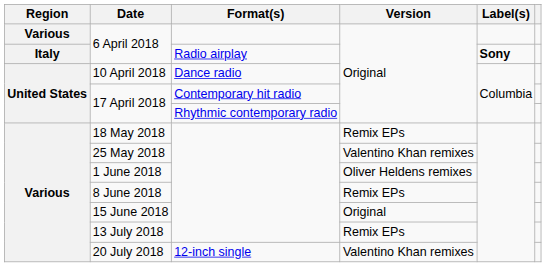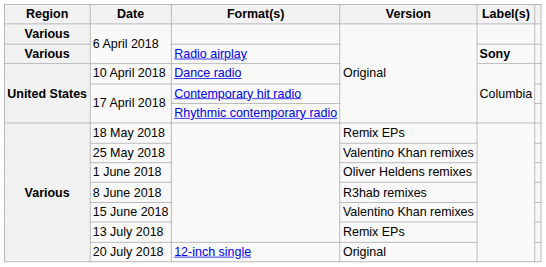 <table class="wikitable plainrowheaders">
 <tr>
 <th scope="col">Region</th>
 <th scope="col">Date</th>
 <th scope="col">Format(s)</th>
 <th scope="col">Version</th>
 <th scope="col">Label(s)</th>
 <th scope="col"></th>
 </tr>
 <tr>
 <th scope="row">Various</th>
 <td rowspan="2">6 April 2018</td>
 <td></td>
 <td rowspan="5">Original</td>
 <td></td>
 <td style="text-align:center;"></td>
 </tr>
 <tr>
-<th scope="row">Italy</th>
+<th scope="row">Various</th>
 <td><a href='#'>Radio airplay</a></td>
 <td><strong>Sony</strong></td>
 <td style="text-align:center;"></td>
 </tr>
 <tr>
 <th scope="row" rowspan="3">United States</th>
 <td>10 April 2018</td>
 <td><a href='#'>Dance radio</a></td>
 <td rowspan="3">Columbia</td>
 <td style="text-align:center;"></td>
 </tr>
 <tr>
 <td rowspan="2">17 April 2018</td>
 <td><a href='#'>Contemporary hit radio</a></td>
 <td style="text-align:center;"></td>
 </tr>
 <tr>
 <td><a href='#'>Rhythmic contemporary radio</a></td>
 <td style="text-align:center;"></td>
 </tr>
 <tr>
 <th scope="row" rowspan="7">Various</th>
 <td>18 May 2018</td>
 <td rowspan="6"></td>
 <td>Remix EPs</td>
 <td rowspan="7"></td>
 <td style="text-align:center;"></td>
 </tr>
 <tr>
 <td>25 May 2018</td>
 <td>Valentino Khan remixes</td>
 <td style="text-align:center;"></td>
 </tr>
 <tr>
 <td>1 June 2018</td>
 <td>Oliver Heldens remixes</td>
 <td style="text-align:center;"></td>
 </tr>
 <tr>
 <td>8 June 2018</td>
-<td>Remix EPs</td>
+<td>R3hab remixes</td>
 <td style="text-align:center;"></td>
 </tr>
 <tr>
 <td>15 June 2018</td>
-<td>Original</td>
+<td>Valentino Khan remixes</td>
 <td style="text-align:center;"></td>
 </tr>
 <tr>
 <td>13 July 2018</td>
 <td>Remix EPs</td>
 <td style="text-align:center;"></td>
 </tr>
 <tr>
 <td>20 July 2018</td>
 <td><a href='#'>12-inch single</a></td>
-<td>Valentino Khan remixes</td>
+<td>Original</td>
 <td style="text-align:center;"></td>
 </tr>
 </table>
